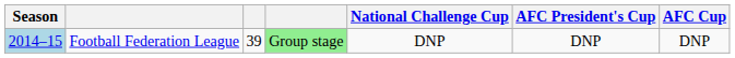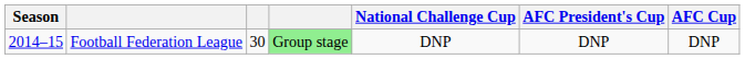 <table class="wikitable" style="text-align:center">
 <tr>
 <th>Season</th>
 <th></th>
 <th></th>
 <th></th>
 <th><a href='#'>National Challenge Cup</a></th>
 <th colspan="1"><a href='#'>AFC President's Cup</a></th>
 <th colspan="1"><a href='#'>AFC Cup</a></th>
 </tr>
 <tr>
-<td align="center" style="background: lightblue;"><a href='#'>2014–15</a></td>
+<td align="center"><a href='#'>2014–15</a></td>
 <td align="center"><a href='#'>Football Federation League</a></td>
-<td align="center">39</td>
+<td align="center">30</td>
 <td align="center" style="background: lightgreen;">Group stage</td>
 <td align="center">DNP</td>
 <td align="center">DNP</td>
 <td align="center">DNP</td>
 </tr>
 </table>
